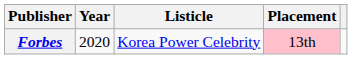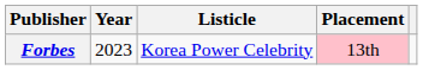 <table class="wikitable plainrowheaders" style="text-align:center">
 <tr>
 <th scope="col">Publisher</th>
 <th scope="col">Year</th>
 <th scope="col">Listicle</th>
 <th scope="col">Placement</th>
 <th scope="col" class="unsortable"></th>
 </tr>
 <tr>
 <th scope="row"><em><a href='#'>Forbes</a></em></th>
-<td>2020</td>
+<td>2023</td>
 <td style="text-align:left"><a href='#'>Korea Power Celebrity</a></td>
 <td style="background: pink;">13th</td>
 <td></td>
 </tr>
 </table>
